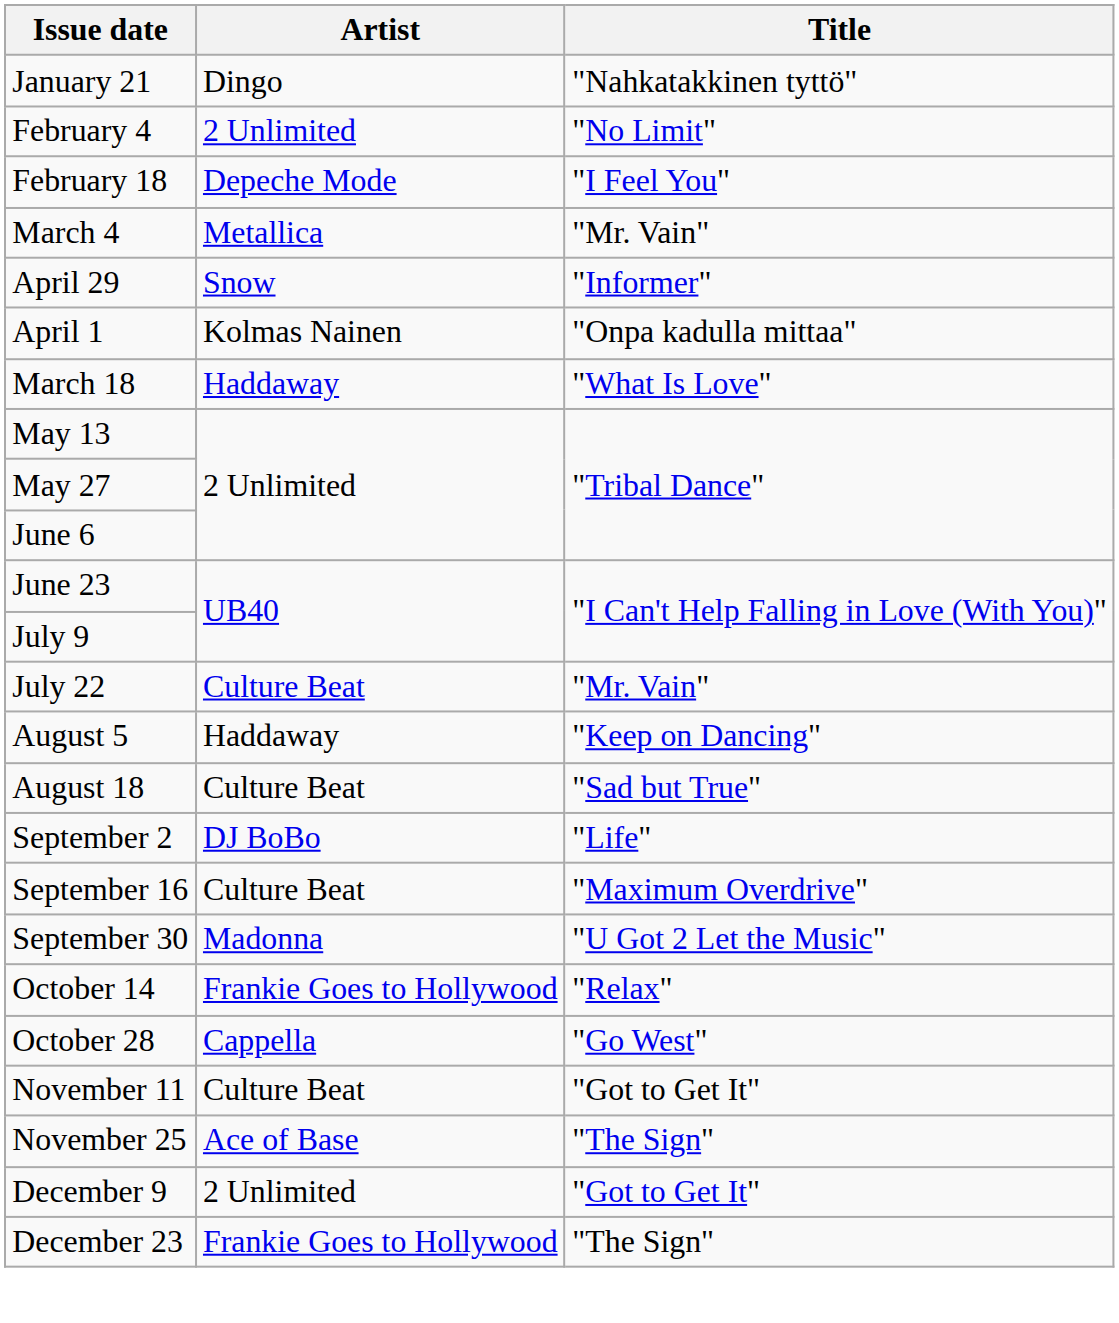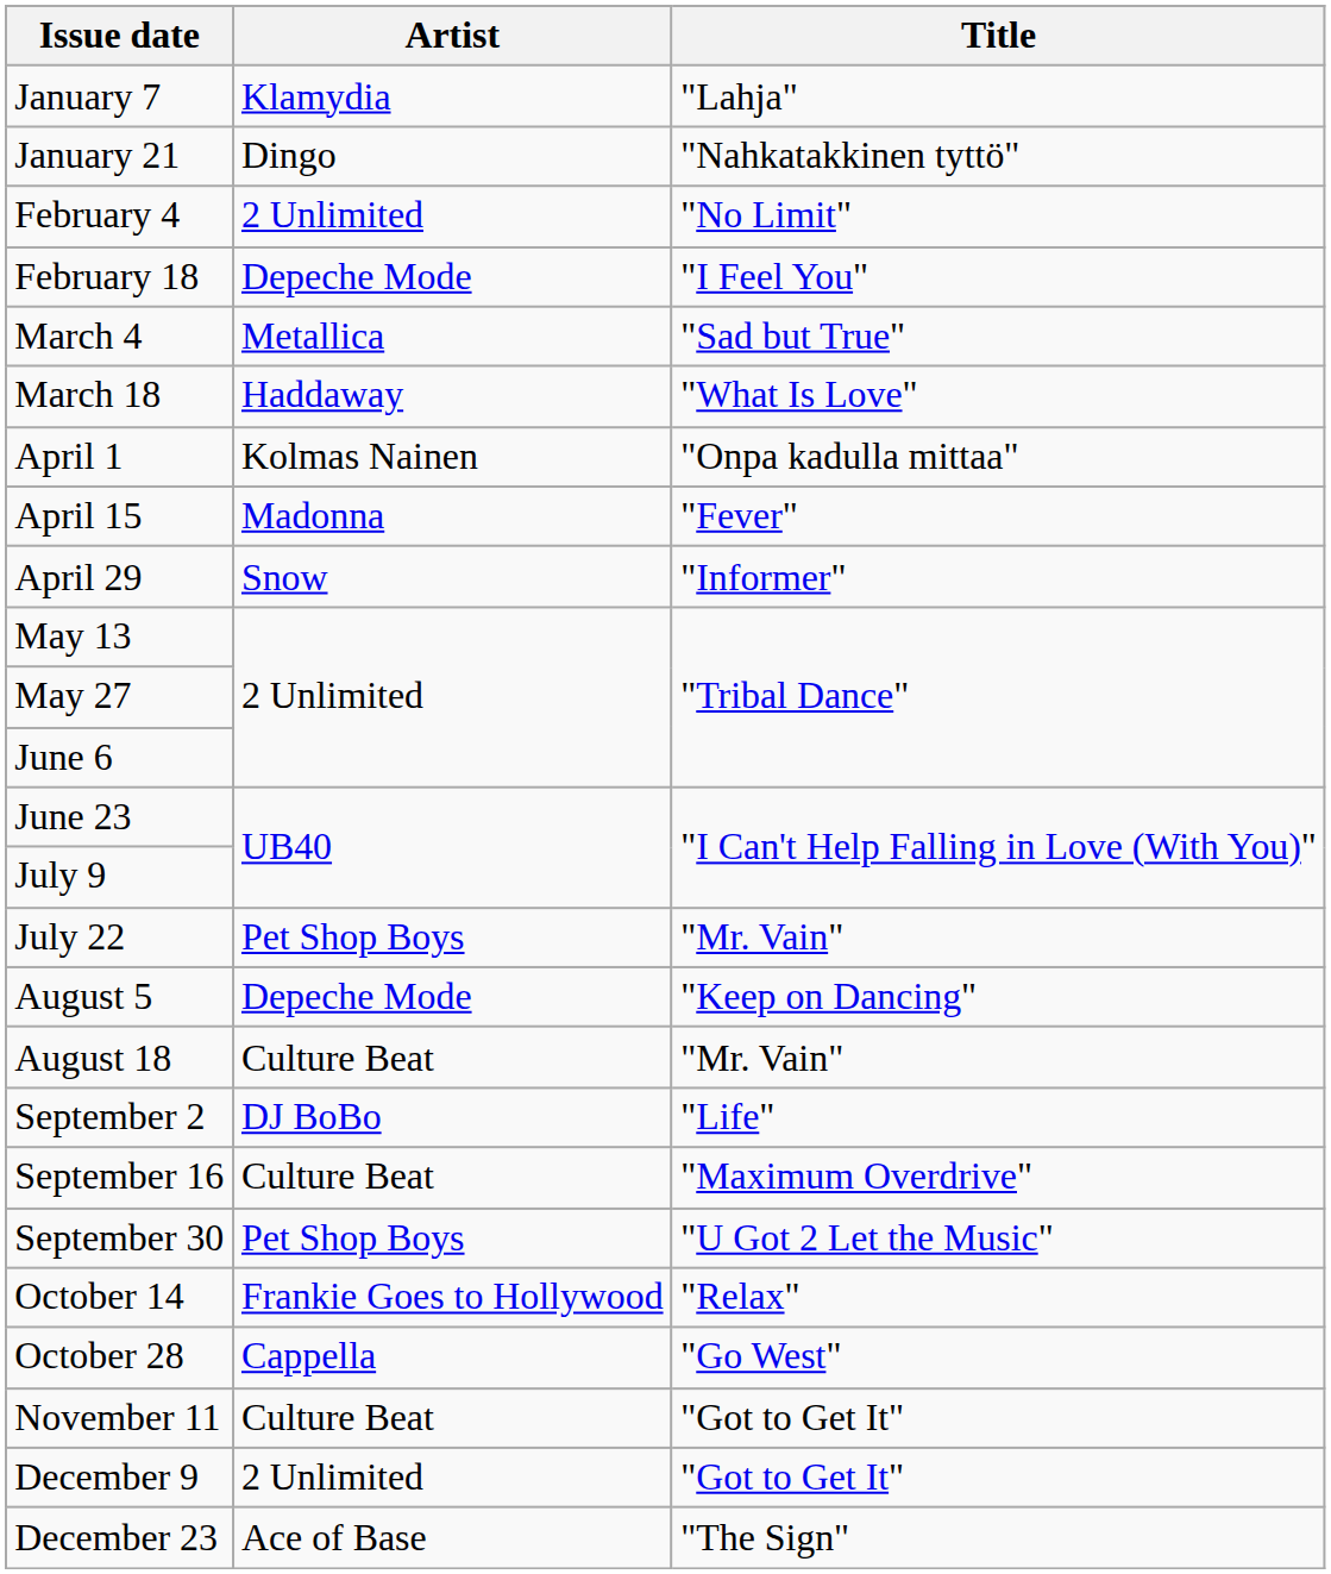 <table class="wikitable" style="margin: 0 0 0 0;">
 <tr>
 <th>Issue date</th>
 <th>Artist</th>
 <th>Title</th>
+</tr>
+<tr>
+<td>January 7</td>
+<td><a href='#'>Klamydia</a></td>
+<td>"Lahja"</td>
 </tr>
 <tr>
 <td>January 21</td>
 <td>Dingo</td>
 <td>"Nahkatakkinen tyttö"</td>
 </tr>
 <tr>
 <td>February 4</td>
 <td><a href='#'>2 Unlimited</a></td>
 <td>"<a href='#'>No Limit</a>"</td>
 </tr>
 <tr>
 <td>February 18</td>
 <td><a href='#'>Depeche Mode</a></td>
 <td>"<a href='#'>I Feel You</a>"</td>
 </tr>
 <tr>
 <td>March 4</td>
 <td><a href='#'>Metallica</a></td>
-<td>"Mr. Vain"</td>
+<td>"<a href='#'>Sad but True</a>"</td>
 </tr>
 <tr>
-<td>April 29</td>
-<td><a href='#'>Snow</a></td>
-<td>"<a href='#'>Informer</a>"</td>
+<td>March 18</td>
+<td><a href='#'>Haddaway</a></td>
+<td>"<a href='#'>What Is Love</a>"</td>
 </tr>
 <tr>
 <td>April 1</td>
 <td>Kolmas Nainen</td>
 <td>"Onpa kadulla mittaa"</td>
 </tr>
 <tr>
-<td>March 18</td>
-<td><a href='#'>Haddaway</a></td>
-<td>"<a href='#'>What Is Love</a>"</td>
+<td>April 15</td>
+<td><a href='#'>Madonna</a></td>
+<td>"<a href='#'>Fever</a>"</td>
+</tr>
+<tr>
+<td>April 29</td>
+<td><a href='#'>Snow</a></td>
+<td>"<a href='#'>Informer</a>"</td>
 </tr>
 <tr>
 <td>May 13</td>
 <td rowspan=3>2 Unlimited</td>
 <td rowspan=3>"<a href='#'>Tribal Dance</a>"</td>
 </tr>
 <tr>
 <td>May 27</td>
 </tr>
 <tr>
 <td>June 6</td>
 </tr>
 <tr>
 <td>June 23</td>
 <td rowspan=2><a href='#'>UB40</a></td>
 <td rowspan=2>"<a href='#'>I Can't Help Falling in Love (With You)</a>"</td>
 </tr>
 <tr>
 <td>July 9</td>
 </tr>
 <tr>
 <td>July 22</td>
-<td><a href='#'>Culture Beat</a></td>
+<td><a href='#'>Pet Shop Boys</a></td>
 <td>"<a href='#'>Mr. Vain</a>"</td>
 </tr>
 <tr>
 <td>August 5</td>
-<td>Haddaway</td>
+<td><a href='#'>Depeche Mode</a></td>
 <td>"<a href='#'>Keep on Dancing</a>"</td>
 </tr>
 <tr>
 <td>August 18</td>
 <td>Culture Beat</td>
-<td>"<a href='#'>Sad but True</a>"</td>
+<td>"Mr. Vain"</td>
 </tr>
 <tr>
 <td>September 2</td>
 <td><a href='#'>DJ BoBo</a></td>
 <td>"<a href='#'>Life</a>"</td>
 </tr>
 <tr>
 <td>September 16</td>
 <td>Culture Beat</td>
 <td>"<a href='#'>Maximum Overdrive</a>"</td>
 </tr>
 <tr>
 <td>September 30</td>
-<td><a href='#'>Madonna</a></td>
+<td><a href='#'>Pet Shop Boys</a></td>
 <td>"<a href='#'>U Got 2 Let the Music</a>"</td>
 </tr>
 <tr>
 <td>October 14</td>
 <td><a href='#'>Frankie Goes to Hollywood</a></td>
 <td>"<a href='#'>Relax</a>"</td>
 </tr>
 <tr>
 <td>October 28</td>
 <td><a href='#'>Cappella</a></td>
 <td>"<a href='#'>Go West</a>"</td>
 </tr>
 <tr>
 <td>November 11</td>
 <td>Culture Beat</td>
 <td>"Got to Get It"</td>
 </tr>
 <tr>
-<td>November 25</td>
-<td><a href='#'>Ace of Base</a></td>
-<td>"<a href='#'>The Sign</a>"</td>
-</tr>
-<tr>
 <td>December 9</td>
 <td>2 Unlimited</td>
 <td>"<a href='#'>Got to Get It</a>"</td>
 </tr>
 <tr>
 <td>December 23</td>
-<td><a href='#'>Frankie Goes to Hollywood</a></td>
+<td>Ace of Base</td>
 <td>"The Sign"</td>
 </tr>
 </table>
